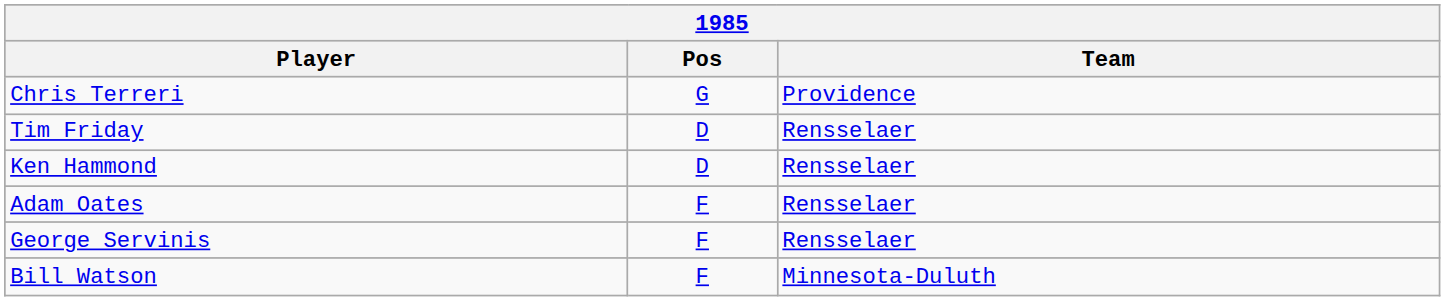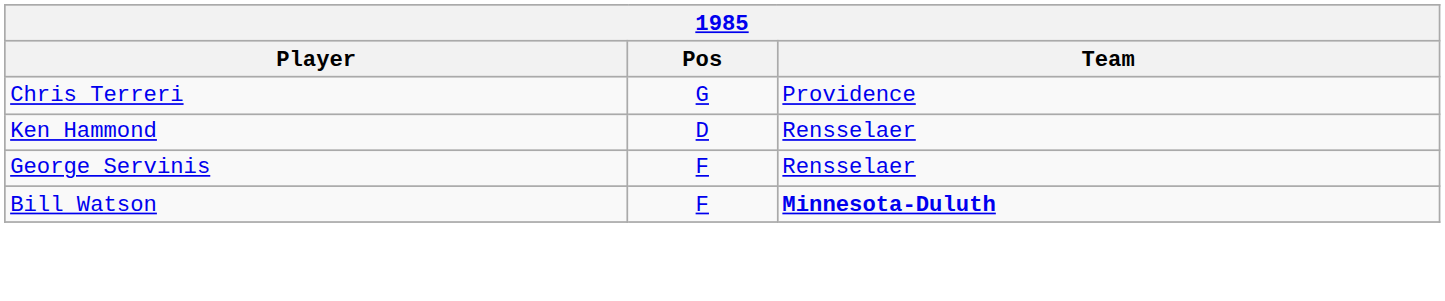 <table class="wikitable" width=95%>
 <tr>
 <th colspan=3><a href='#'>1985</a></th>
 </tr>
 <tr>
 <th>Player</th>
 <th>Pos</th>
 <th>Team</th>
 </tr>
 <tr>
 <td><a href='#'>Chris Terreri</a></td>
 <td style="text-align:center;"><a href='#'>G</a></td>
 <td><a href='#'>Providence</a></td>
 </tr>
 <tr>
-<td><a href='#'>Tim Friday</a></td>
-<td style="text-align:center;"><a href='#'>D</a></td>
-<td><a href='#'>Rensselaer</a></td>
-</tr>
-<tr>
 <td><a href='#'>Ken Hammond</a></td>
 <td style="text-align:center;"><a href='#'>D</a></td>
-<td><a href='#'>Rensselaer</a></td>
-</tr>
-<tr>
-<td><a href='#'>Adam Oates</a></td>
-<td style="text-align:center;"><a href='#'>F</a></td>
 <td><a href='#'>Rensselaer</a></td>
 </tr>
 <tr>
 <td><a href='#'>George Servinis</a></td>
 <td style="text-align:center;"><a href='#'>F</a></td>
 <td><a href='#'>Rensselaer</a></td>
 </tr>
 <tr>
 <td><a href='#'>Bill Watson</a></td>
 <td style="text-align:center;"><a href='#'>F</a></td>
-<td><a href='#'>Minnesota-Duluth</a></td>
+<td><strong><a href='#'>Minnesota-Duluth</a></strong></td>
 </tr>
 </table>
